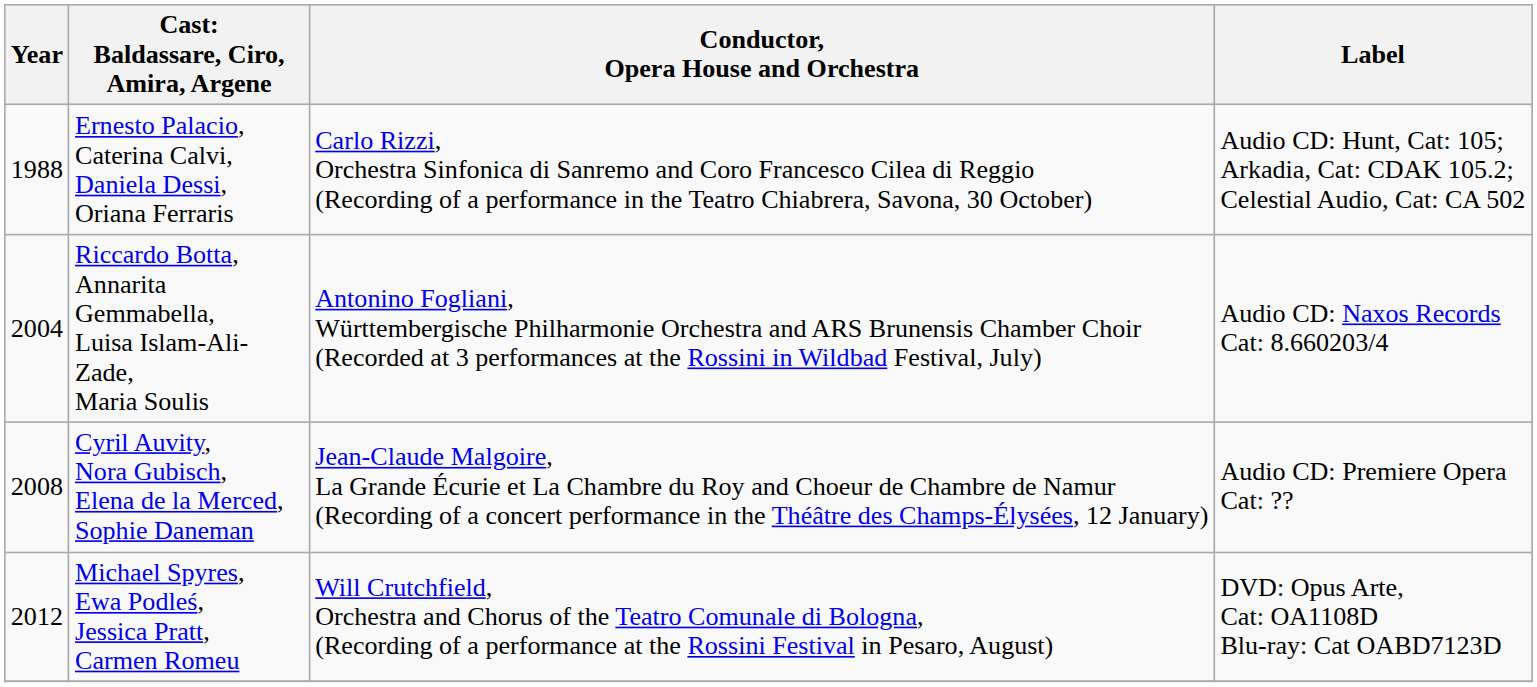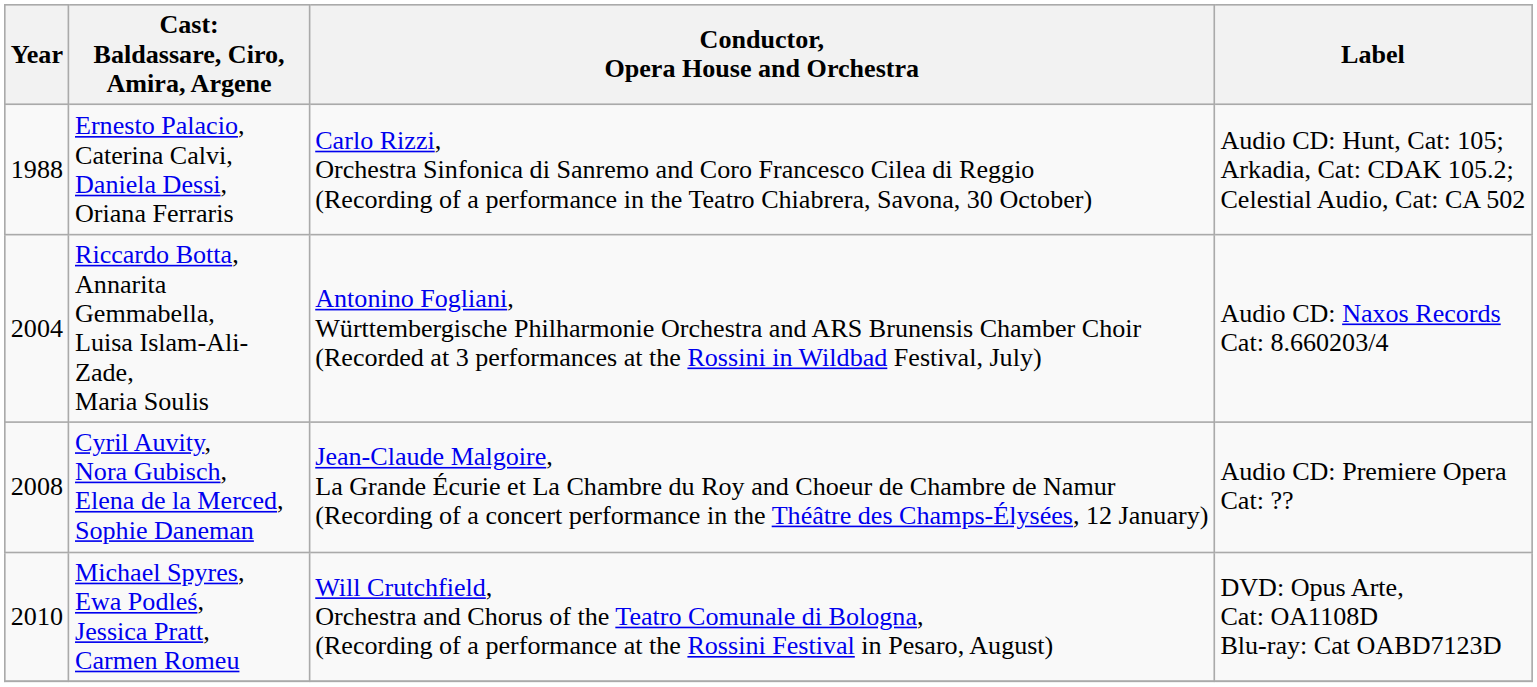 <table class="wikitable">
 <tr>
 <th>Year</th>
 <th width="140">Cast:<br> Baldassare, Ciro, Amira, Argene</th>
 <th>Conductor,<br>Opera House and Orchestra</th>
 <th>Label </th>
 </tr>
 <tr>
 <td>1988</td>
 <td><a href='#'>Ernesto Palacio</a>,<br>Caterina Calvi,<br><a href='#'>Daniela Dessi</a>,<br>Oriana Ferraris</td>
 <td><a href='#'>Carlo Rizzi</a>,<br>Orchestra Sinfonica di Sanremo and Coro Francesco Cilea di Reggio<br>(Recording of a performance in the Teatro Chiabrera, Savona, 30 October)</td>
 <td>Audio CD: Hunt, Cat: 105;<br>Arkadia, Cat: CDAK 105.2;<br>Celestial Audio, Cat: CA 502<br></td>
 </tr>
 <tr>
 <td>2004</td>
 <td><a href='#'>Riccardo Botta</a>,<br>Annarita Gemmabella,<br>Luisa Islam-Ali-Zade,<br>Maria Soulis</td>
 <td><a href='#'>Antonino Fogliani</a>,<br>Württembergische Philharmonie Orchestra and ARS Brunensis Chamber Choir<br>(Recorded at 3 performances at the <a href='#'>Rossini in Wildbad</a> Festival, July)</td>
 <td>Audio CD: <a href='#'>Naxos Records</a><br>Cat: 8.660203/4</td>
 </tr>
 <tr>
 <td>2008</td>
 <td><a href='#'>Cyril Auvity</a>,<br><a href='#'>Nora Gubisch</a>,<br><a href='#'>Elena de la Merced</a>,<br><a href='#'>Sophie Daneman</a></td>
 <td><a href='#'>Jean-Claude Malgoire</a>,<br>La Grande Écurie et La Chambre du Roy and Choeur de Chambre de Namur<br>(Recording of a concert performance in the <a href='#'>Théâtre des Champs-Élysées</a>, 12 January)</td>
 <td>Audio CD: Premiere Opera<br>Cat: ??</td>
 </tr>
 <tr>
-<td>2012</td>
+<td>2010</td>
 <td><a href='#'>Michael Spyres</a>,<br><a href='#'>Ewa Podleś</a>,<br><a href='#'>Jessica Pratt</a>,<br><a href='#'>Carmen Romeu</a></td>
 <td><a href='#'>Will Crutchfield</a>,<br> Orchestra and Chorus of the <a href='#'>Teatro Comunale di Bologna</a>,<br>(Recording of a performance at the <a href='#'>Rossini Festival</a> in Pesaro, August)</td>
 <td>DVD: Opus Arte,<br>Cat: OA1108D<br>Blu-ray: Cat OABD7123D</td>
 </tr>
 <tr>
 </tr>
 </table>
